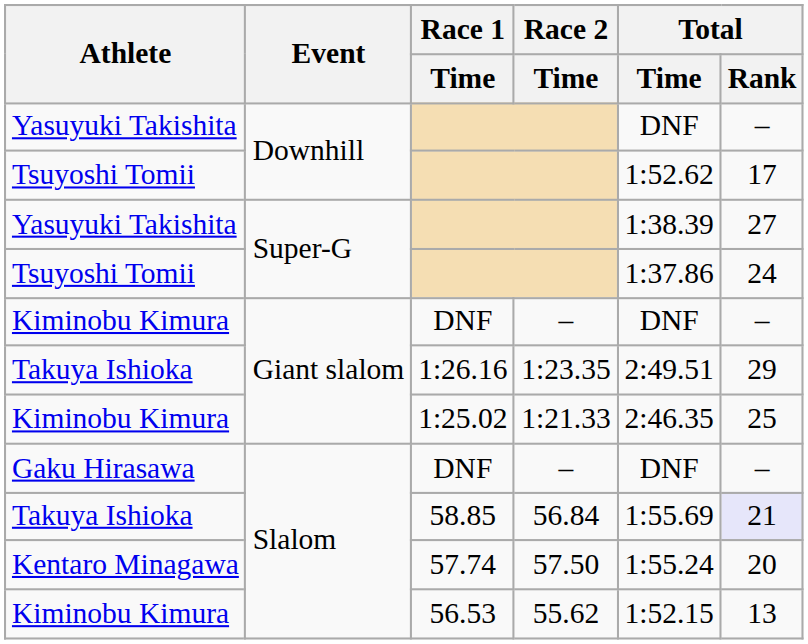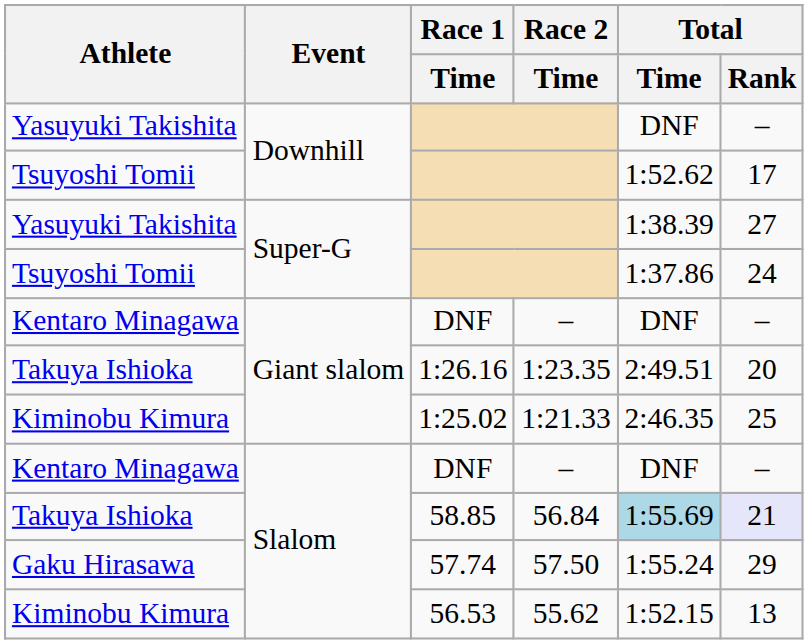 <table class="wikitable" style="font-size:90%">
 <tr>
 <th rowspan="2">Athlete</th>
 <th rowspan="2">Event</th>
 <th>Race 1</th>
 <th>Race 2</th>
 <th colspan="2">Total</th>
 </tr>
 <tr>
 <th>Time</th>
 <th>Time</th>
 <th>Time</th>
 <th>Rank</th>
 </tr>
 <tr>
 <td><a href='#'>Yasuyuki Takishita</a></td>
 <td rowspan="2">Downhill</td>
 <td colspan="2" bgcolor="wheat"></td>
 <td align="center">DNF</td>
 <td align="center">–</td>
 </tr>
 <tr>
 <td><a href='#'>Tsuyoshi Tomii</a></td>
 <td colspan="2" bgcolor="wheat"></td>
 <td align="center">1:52.62</td>
 <td align="center">17</td>
 </tr>
 <tr>
 <td><a href='#'>Yasuyuki Takishita</a></td>
 <td rowspan="2">Super-G</td>
 <td colspan="2" bgcolor="wheat"></td>
 <td align="center">1:38.39</td>
 <td align="center">27</td>
 </tr>
 <tr>
 <td><a href='#'>Tsuyoshi Tomii</a></td>
 <td colspan="2" bgcolor="wheat"></td>
 <td align="center">1:37.86</td>
 <td align="center">24</td>
 </tr>
 <tr>
-<td><a href='#'>Kiminobu Kimura</a></td>
+<td><a href='#'>Kentaro Minagawa</a></td>
 <td rowspan="3">Giant slalom</td>
 <td align="center">DNF</td>
 <td align="center">–</td>
 <td align="center">DNF</td>
 <td align="center">–</td>
 </tr>
 <tr>
 <td><a href='#'>Takuya Ishioka</a></td>
 <td align="center">1:26.16</td>
 <td align="center">1:23.35</td>
 <td align="center">2:49.51</td>
-<td align="center">29</td>
+<td align="center">20</td>
 </tr>
 <tr>
 <td><a href='#'>Kiminobu Kimura</a></td>
 <td align="center">1:25.02</td>
 <td align="center">1:21.33</td>
 <td align="center">2:46.35</td>
 <td align="center">25</td>
 </tr>
 <tr>
-<td><a href='#'>Gaku Hirasawa</a></td>
+<td><a href='#'>Kentaro Minagawa</a></td>
 <td rowspan="4">Slalom</td>
 <td align="center">DNF</td>
 <td align="center">–</td>
 <td align="center">DNF</td>
 <td align="center">–</td>
 </tr>
 <tr>
 <td><a href='#'>Takuya Ishioka</a></td>
 <td align="center">58.85</td>
 <td align="center">56.84</td>
-<td align="center">1:55.69</td>
+<td align="center" style="background: lightblue;">1:55.69</td>
 <td align="center" style="background: lavender;">21</td>
 </tr>
 <tr>
-<td><a href='#'>Kentaro Minagawa</a></td>
+<td><a href='#'>Gaku Hirasawa</a></td>
 <td align="center">57.74</td>
 <td align="center">57.50</td>
 <td align="center">1:55.24</td>
-<td align="center">20</td>
+<td align="center">29</td>
 </tr>
 <tr>
 <td><a href='#'>Kiminobu Kimura</a></td>
 <td align="center">56.53</td>
 <td align="center">55.62</td>
 <td align="center">1:52.15</td>
 <td align="center">13</td>
 </tr>
 </table>
